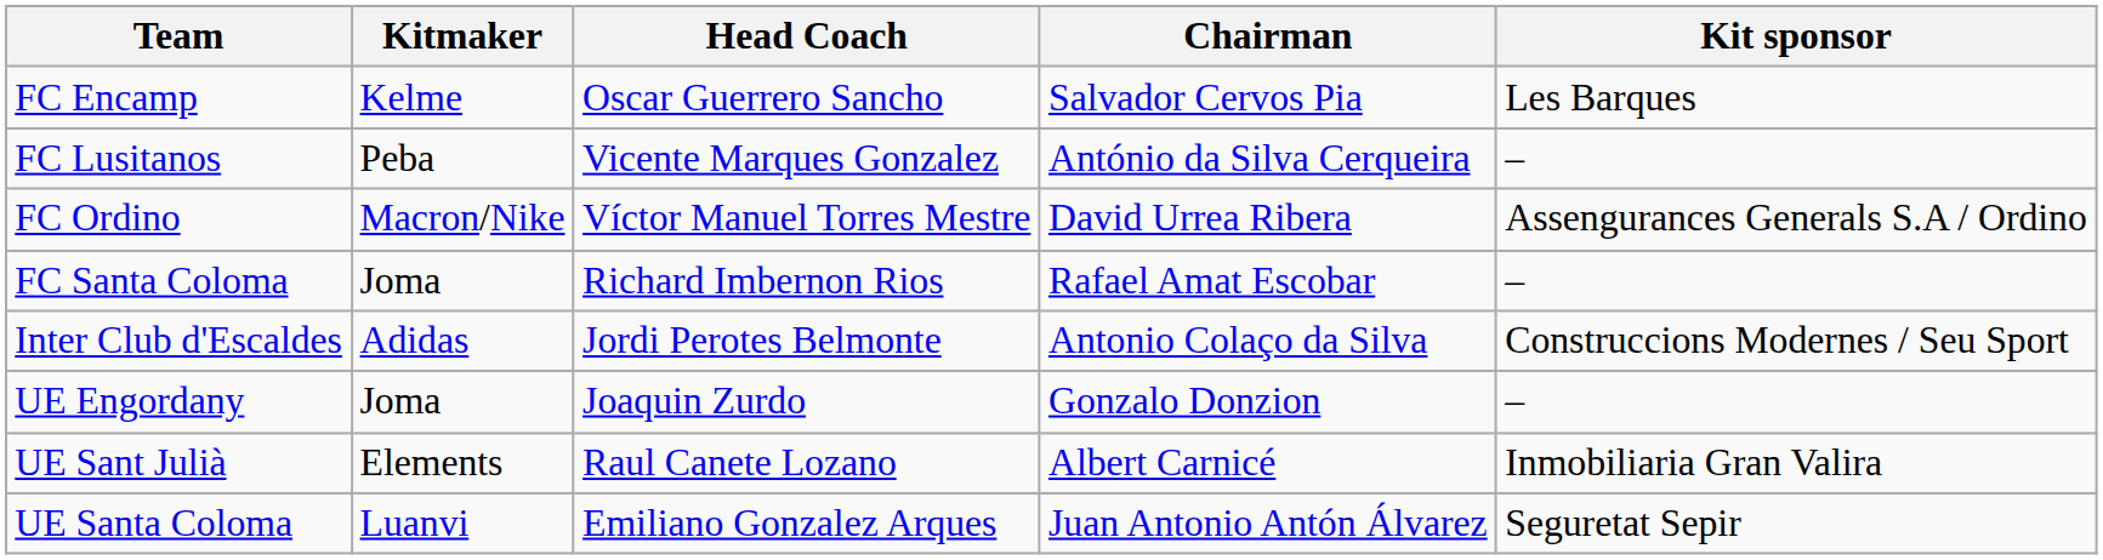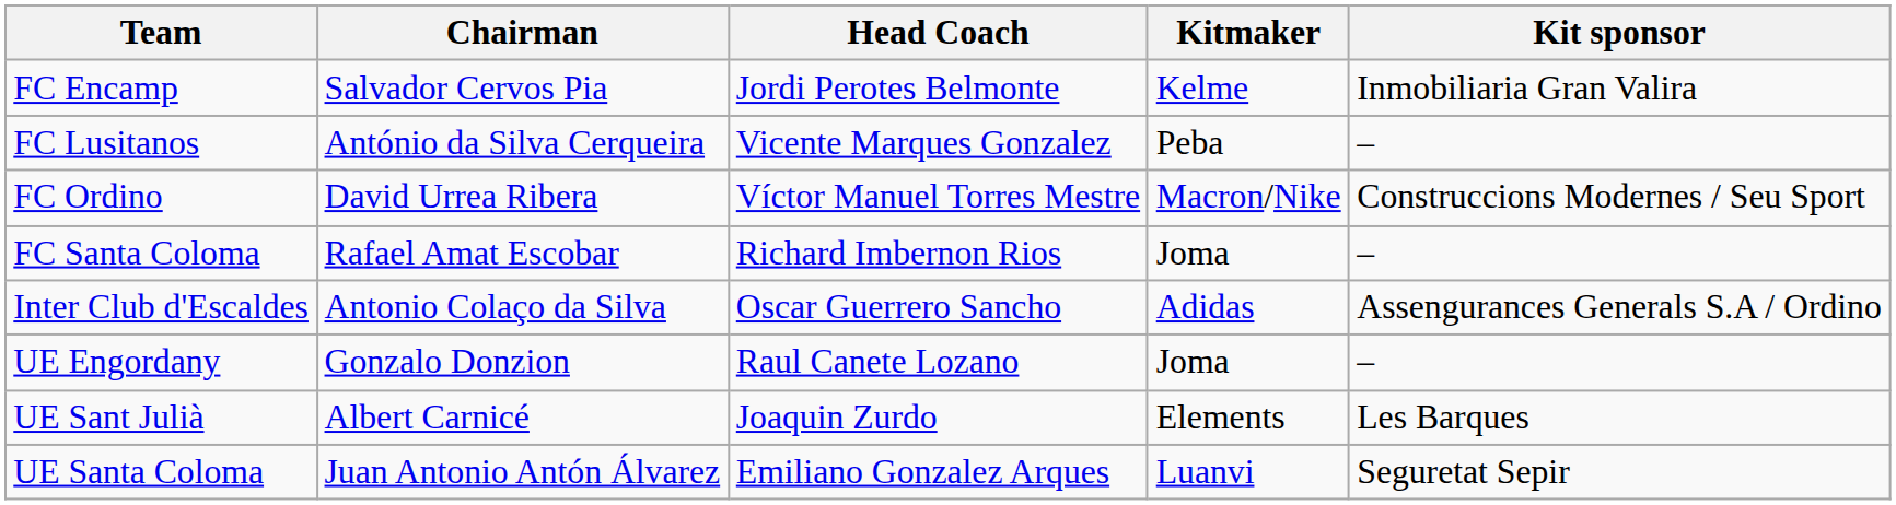 <table class="wikitable sortable" style="text-align: left;">
 <tr>
 <th>Team</th>
+<th>Chairman</th>
+<th>Head Coach</th>
 <th>Kitmaker</th>
-<th>Head Coach</th>
-<th>Chairman</th>
 <th>Kit sponsor</th>
 </tr>
 <tr>
 <td><a href='#'>FC Encamp</a></td>
+<td> <a href='#'>Salvador Cervos Pia</a></td>
+<td><a href='#'>Jordi Perotes Belmonte</a></td>
 <td><a href='#'>Kelme</a></td>
-<td> <a href='#'>Oscar Guerrero Sancho</a></td>
-<td> <a href='#'>Salvador Cervos Pia</a></td>
-<td>Les Barques</td>
+<td>Inmobiliaria Gran Valira</td>
 </tr>
 <tr>
 <td><a href='#'>FC Lusitanos</a></td>
+<td> <a href='#'>António da Silva Cerqueira</a></td>
+<td> <a href='#'>Vicente Marques Gonzalez</a></td>
 <td>Peba</td>
-<td> <a href='#'>Vicente Marques Gonzalez</a></td>
-<td> <a href='#'>António da Silva Cerqueira</a></td>
 <td>–</td>
 </tr>
 <tr>
 <td><a href='#'>FC Ordino</a></td>
+<td> <a href='#'>David Urrea Ribera</a></td>
+<td> <a href='#'>Víctor Manuel Torres Mestre</a></td>
 <td><a href='#'>Macron</a>/<a href='#'>Nike</a></td>
-<td> <a href='#'>Víctor Manuel Torres Mestre</a></td>
-<td> <a href='#'>David Urrea Ribera</a></td>
-<td>Assengurances Generals S.A / Ordino</td>
+<td>Construccions Modernes / Seu Sport</td>
 </tr>
 <tr>
 <td><a href='#'>FC Santa Coloma</a></td>
+<td> <a href='#'>Rafael Amat Escobar</a></td>
+<td> <a href='#'>Richard Imbernon Rios</a></td>
 <td>Joma</td>
-<td> <a href='#'>Richard Imbernon Rios</a></td>
-<td> <a href='#'>Rafael Amat Escobar</a></td>
 <td>–</td>
 </tr>
 <tr>
 <td><a href='#'>Inter Club d'Escaldes</a></td>
+<td> <a href='#'>Antonio Colaço da Silva</a></td>
+<td> <a href='#'>Oscar Guerrero Sancho</a></td>
 <td><a href='#'>Adidas</a></td>
-<td><a href='#'>Jordi Perotes Belmonte</a></td>
-<td> <a href='#'>Antonio Colaço da Silva</a></td>
-<td>Construccions Modernes / Seu Sport</td>
+<td>Assengurances Generals S.A / Ordino</td>
 </tr>
 <tr>
 <td><a href='#'>UE Engordany</a></td>
+<td> <a href='#'>Gonzalo Donzion</a></td>
+<td> <a href='#'>Raul Canete Lozano</a></td>
 <td>Joma</td>
-<td> <a href='#'>Joaquin Zurdo</a></td>
-<td> <a href='#'>Gonzalo Donzion</a></td>
 <td>–</td>
 </tr>
 <tr>
 <td><a href='#'>UE Sant Julià</a></td>
+<td> <a href='#'>Albert Carnicé</a></td>
+<td> <a href='#'>Joaquin Zurdo</a></td>
 <td>Elements</td>
-<td> <a href='#'>Raul Canete Lozano</a></td>
-<td> <a href='#'>Albert Carnicé</a></td>
-<td>Inmobiliaria Gran Valira</td>
+<td>Les Barques</td>
 </tr>
 <tr>
 <td><a href='#'>UE Santa Coloma</a></td>
+<td> <a href='#'>Juan Antonio Antón Álvarez</a></td>
+<td> <a href='#'>Emiliano Gonzalez Arques</a></td>
 <td><a href='#'>Luanvi</a></td>
-<td> <a href='#'>Emiliano Gonzalez Arques</a></td>
-<td> <a href='#'>Juan Antonio Antón Álvarez</a></td>
 <td>Seguretat Sepir</td>
 </tr>
 </table>
